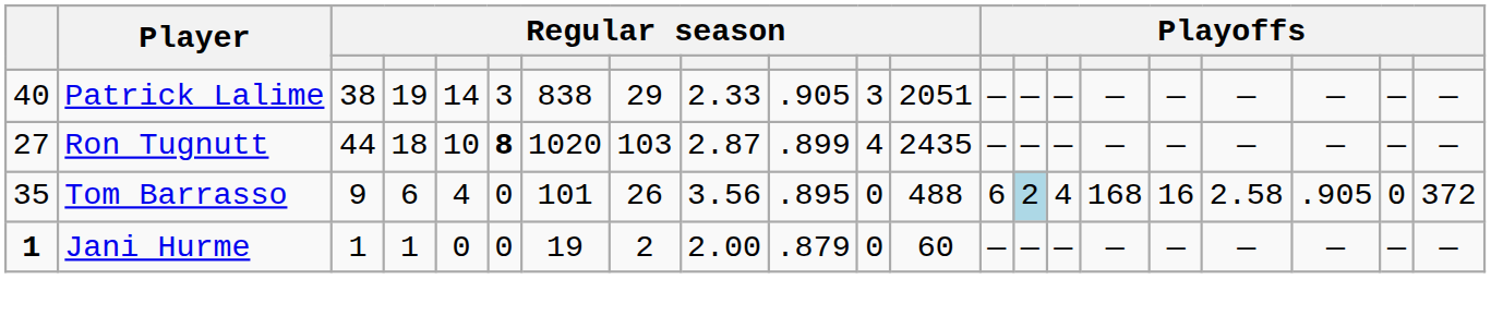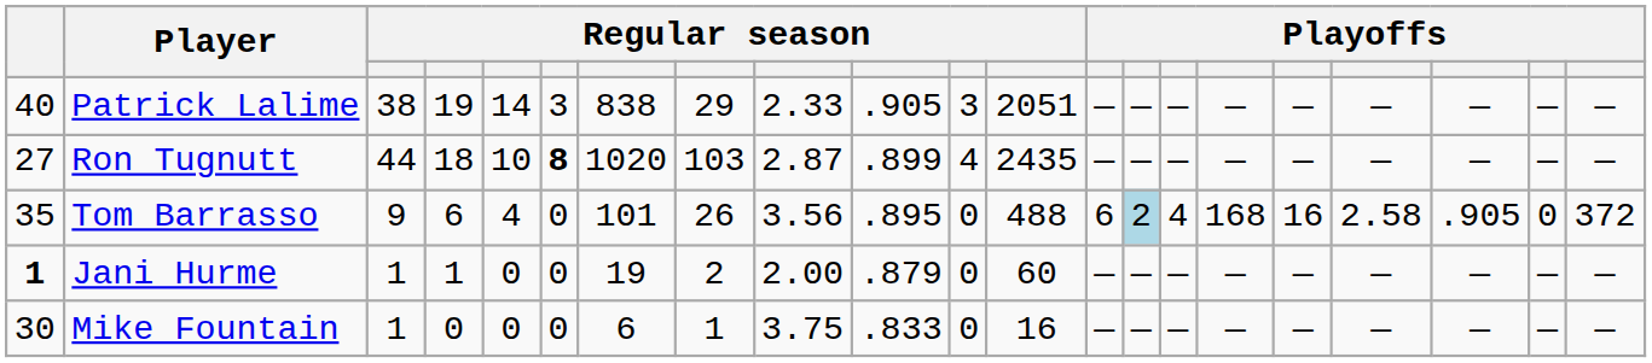 <table class="wikitable plainrowheaders" style="text-align:center;">
 <tr>
 <th scope="col" rowspan="2"></th>
 <th scope="col" rowspan="2">Player</th>
 <th scope=colgroup colspan=10>Regular season</th>
 <th scope=colgroup colspan=9>Playoffs</th>
 </tr>
 <tr>
 <th scope="col"></th>
 <th scope="col"></th>
 <th scope="col"></th>
 <th scope="col"></th>
 <th scope="col"></th>
 <th scope="col"></th>
 <th scope="col"></th>
 <th scope="col"></th>
 <th scope="col"></th>
 <th scope="col"></th>
 <th scope="col"></th>
 <th scope="col"></th>
 <th scope="col"></th>
 <th scope="col"></th>
 <th scope="col"></th>
 <th scope="col"></th>
 <th scope="col"></th>
 <th scope="col"></th>
 <th scope="col"></th>
 </tr>
 <tr>
 <td scope="row">40</td>
 <td align="left"><a href='#'>Patrick Lalime</a></td>
 <td>38</td>
 <td>19</td>
 <td>14</td>
 <td>3</td>
 <td>838</td>
 <td>29</td>
 <td>2.33</td>
 <td>.905</td>
 <td>3</td>
 <td>2051</td>
 <td>—</td>
 <td>—</td>
 <td>—</td>
 <td>—</td>
 <td>—</td>
 <td>—</td>
 <td>—</td>
 <td>—</td>
 <td>—</td>
 </tr>
 <tr>
 <td scope="row">27</td>
 <td align="left"><a href='#'>Ron Tugnutt</a></td>
 <td>44</td>
 <td>18</td>
 <td>10</td>
 <td><strong>8</strong></td>
 <td>1020</td>
 <td>103</td>
 <td>2.87</td>
 <td>.899</td>
 <td>4</td>
 <td>2435</td>
 <td>—</td>
 <td>—</td>
 <td>—</td>
 <td>—</td>
 <td>—</td>
 <td>—</td>
 <td>—</td>
 <td>—</td>
 <td>—</td>
 </tr>
 <tr>
 <td scope="row">35</td>
 <td align="left"><a href='#'>Tom Barrasso</a></td>
 <td>9</td>
 <td>6</td>
 <td>4</td>
 <td>0</td>
 <td>101</td>
 <td>26</td>
 <td>3.56</td>
 <td>.895</td>
 <td>0</td>
 <td>488</td>
 <td>6</td>
 <td style="background: lightblue;">2</td>
 <td>4</td>
 <td>168</td>
 <td>16</td>
 <td>2.58</td>
 <td>.905</td>
 <td>0</td>
 <td>372</td>
 </tr>
 <tr>
 <td scope="row"><strong>1</strong></td>
 <td align="left"><a href='#'>Jani Hurme</a></td>
 <td>1</td>
 <td>1</td>
 <td>0</td>
 <td>0</td>
 <td>19</td>
 <td>2</td>
 <td>2.00</td>
 <td>.879</td>
 <td>0</td>
 <td>60</td>
 <td>—</td>
 <td>—</td>
 <td>—</td>
 <td>—</td>
 <td>—</td>
 <td>—</td>
 <td>—</td>
 <td>—</td>
 <td>—</td>
 </tr>
+<tr>
+<td scope="row">30</td>
+<td align="left"><a href='#'>Mike Fountain</a></td>
+<td>1</td>
+<td>0</td>
+<td>0</td>
+<td>0</td>
+<td>6</td>
+<td>1</td>
+<td>3.75</td>
+<td>.833</td>
+<td>0</td>
+<td>16</td>
+<td>—</td>
+<td>—</td>
+<td>—</td>
+<td>—</td>
+<td>—</td>
+<td>—</td>
+<td>—</td>
+<td>—</td>
+<td>—</td>
+</tr>
 </table>
